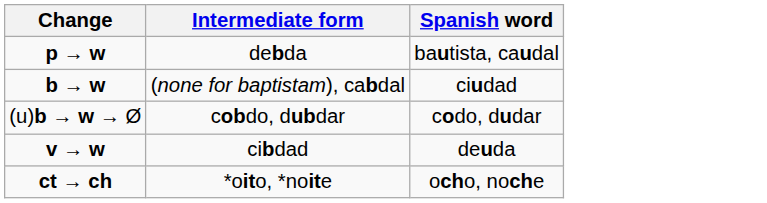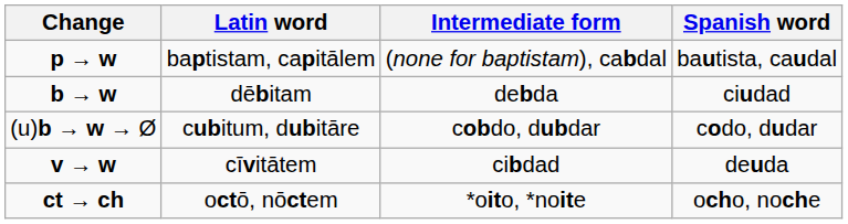 <table class="wikitable" style="text-align: center;">
 <tr>
 <th>Change</th>
+<th><a href='#'>Latin</a> word</th>
 <th><a href='#'>Intermediate form</a></th>
 <th><a href='#'>Spanish</a> word</th>
 </tr>
 <tr>
 <td><strong>p</strong> → <strong>w</strong></td>
-<td>de<strong>b</strong>da</td>
+<td>ba<strong>p</strong>tistam, ca<strong>p</strong>itālem</td>
+<td>(<em>none for baptistam</em>), ca<strong>b</strong>dal</td>
 <td>ba<strong>u</strong>tista, ca<strong>u</strong>dal</td>
 </tr>
 <tr>
 <td><strong>b</strong> → <strong>w</strong></td>
-<td>(<em>none for baptistam</em>), ca<strong>b</strong>dal</td>
+<td>dē<strong>b</strong>itam</td>
+<td>de<strong>b</strong>da</td>
 <td>ci<strong>u</strong>dad</td>
 </tr>
 <tr>
 <td>(u)<strong>b</strong> → <strong>w</strong> → Ø</td>
+<td>c<strong>ub</strong>itum, d<strong>ub</strong>itāre</td>
 <td>c<strong>ob</strong>do, d<strong>ub</strong>dar</td>
 <td>c<strong>o</strong>do, d<strong>u</strong>dar</td>
 </tr>
 <tr>
 <td><strong>v</strong> → <strong>w</strong></td>
+<td>cī<strong>v</strong>itātem</td>
 <td>ci<strong>b</strong>dad</td>
 <td>de<strong>u</strong>da</td>
 </tr>
 <tr>
 <td><strong>ct</strong> → <strong>ch</strong></td>
+<td>o<strong>ct</strong>ō, nō<strong>ct</strong>em</td>
 <td>*o<strong>it</strong>o, *no<strong>it</strong>e</td>
 <td>o<strong>ch</strong>o, no<strong>ch</strong>e</td>
 </tr>
 </table>
